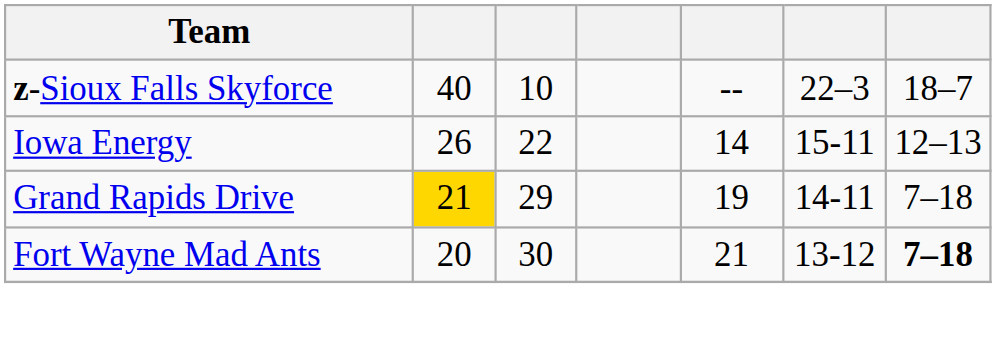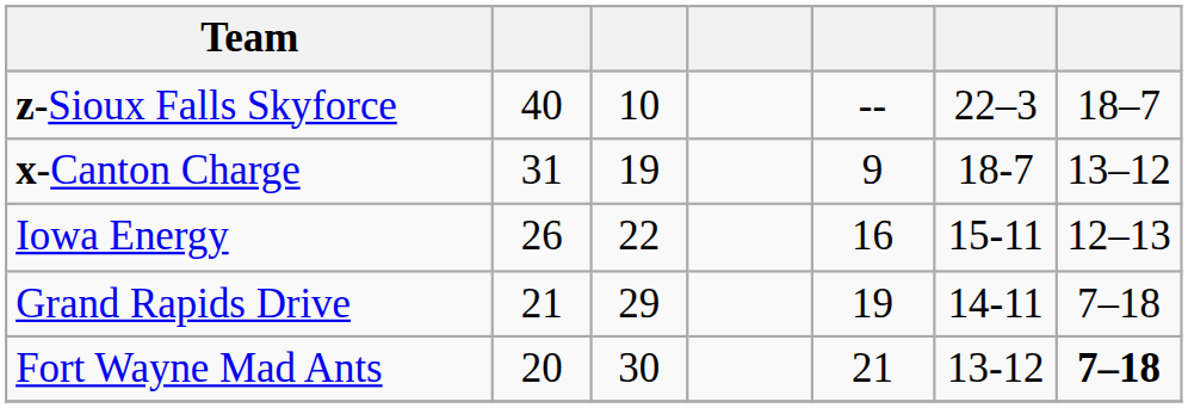 <table class="wikitable" style="text-align:center">
 <tr>
 <th style="width:180px">Team</th>
 <th style="width:30px"></th>
 <th style="width:30px"></th>
 <th style="width:40px"></th>
 <th style="width:40px"></th>
 <th style="width:40px"></th>
 <th style="width:40px"></th>
 </tr>
 <tr>
 <td align=left><strong>z</strong>-<a href='#'>Sioux Falls Skyforce</a></td>
 <td>40</td>
 <td>10</td>
 <td></td>
 <td>--</td>
 <td>22–3</td>
 <td>18–7</td>
 </tr>
 <tr>
+<td align=left><strong>x</strong>-<a href='#'>Canton Charge</a></td>
+<td>31</td>
+<td>19</td>
+<td></td>
+<td>9</td>
+<td>18-7</td>
+<td>13–12</td>
+</tr>
+<tr>
 <td align=left><a href='#'>Iowa Energy</a></td>
 <td>26</td>
 <td>22</td>
 <td></td>
-<td>14</td>
+<td>16</td>
 <td>15-11</td>
 <td>12–13</td>
 </tr>
 <tr>
 <td align=left><a href='#'>Grand Rapids Drive</a></td>
-<td style="background: gold;">21</td>
+<td>21</td>
 <td>29</td>
 <td></td>
 <td>19</td>
 <td>14-11</td>
 <td>7–18</td>
 </tr>
 <tr>
 <td align=left><a href='#'>Fort Wayne Mad Ants</a></td>
 <td>20</td>
 <td>30</td>
 <td></td>
 <td>21</td>
 <td>13-12</td>
 <td><strong>7–18</strong></td>
 </tr>
 <tr>
 </tr>
 </table>
